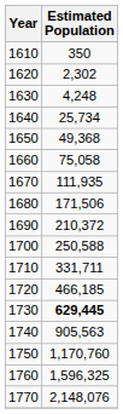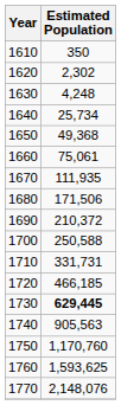 <table class="wikitable" style="text-align:center; float:right; clear:right; margin-left:8px; margin-right:0">
 <tr bgcolor="#CCCCCC">
 <th>Year</th>
 <th>Estimated<br>Population</th>
 </tr>
 <tr>
 <td>1610</td>
 <td>350</td>
 </tr>
 <tr>
 <td>1620</td>
 <td>2,302</td>
 </tr>
 <tr>
 <td>1630</td>
 <td>4,248</td>
 </tr>
 <tr>
 <td>1640</td>
 <td>25,734</td>
 </tr>
 <tr>
 <td>1650</td>
 <td>49,368</td>
 </tr>
 <tr>
 <td>1660</td>
-<td>75,058</td>
+<td>75,061</td>
 </tr>
 <tr>
 <td>1670</td>
 <td>111,935</td>
 </tr>
 <tr>
 <td>1680</td>
 <td>171,506</td>
 </tr>
 <tr>
 <td>1690</td>
 <td>210,372</td>
 </tr>
 <tr>
 <td>1700</td>
 <td>250,588</td>
 </tr>
 <tr>
 <td>1710</td>
-<td>331,711</td>
+<td>331,731</td>
 </tr>
 <tr>
 <td>1720</td>
 <td>466,185</td>
 </tr>
 <tr>
 <td>1730</td>
 <td><strong>629,445</strong></td>
 </tr>
 <tr>
 <td>1740</td>
 <td>905,563</td>
 </tr>
 <tr>
 <td>1750</td>
 <td>1,170,760</td>
 </tr>
 <tr>
 <td>1760</td>
-<td>1,596,325</td>
+<td>1,593,625</td>
 </tr>
 <tr>
 <td>1770</td>
 <td>2,148,076</td>
 </tr>
 <tr>
 </tr>
 </table>
